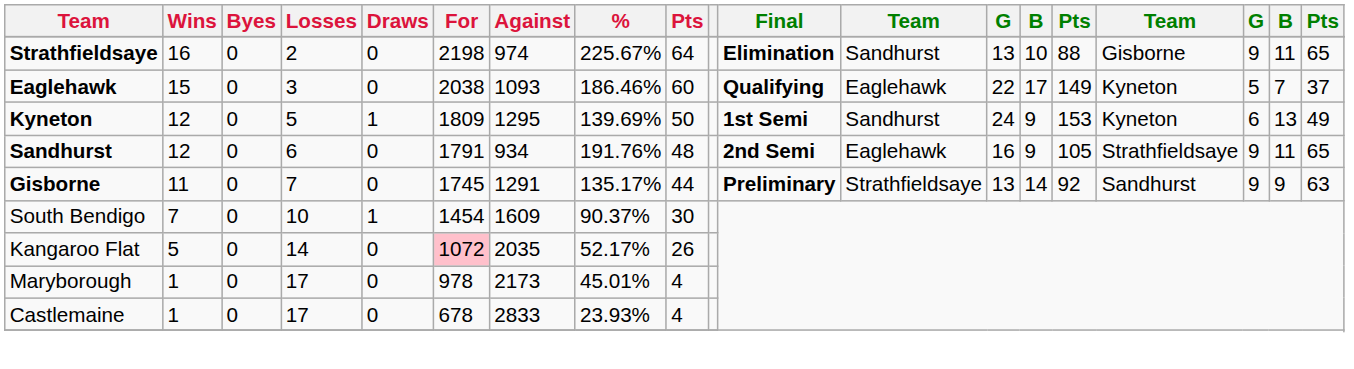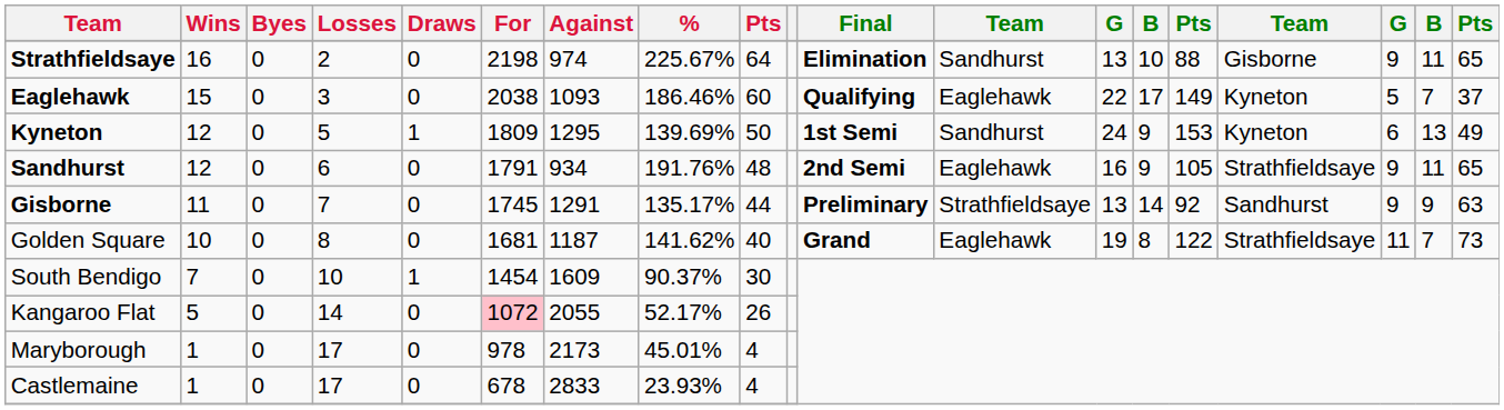 <table style="font-size: 85%; text-align: left;" class="wikitable">
 <tr>
 <th style="color:crimson">Team</th>
 <th style="color:crimson">Wins</th>
 <th style="color:crimson">Byes</th>
 <th style="color:crimson">Losses</th>
 <th style="color:crimson">Draws</th>
 <th style="color:crimson">For</th>
 <th style="color:crimson">Against</th>
 <th style="color:crimson">%</th>
 <th style="color:crimson">Pts</th>
 <th></th>
 <th style="color:green">Final</th>
 <th style="color:green">Team</th>
 <th style="color:green">G</th>
 <th style="color:green">B</th>
 <th style="color:green">Pts</th>
 <th style="color:green">Team</th>
 <th style="color:green">G</th>
 <th style="color:green">B</th>
 <th style="color:green">Pts</th>
 </tr>
 <tr>
 </tr>
 <tr>
 </tr>
 <tr>
 <td><strong>	Strathfieldsaye	</strong></td>
 <td>16</td>
 <td>0</td>
 <td>2</td>
 <td>0</td>
 <td>2198</td>
 <td>974</td>
 <td>225.67%</td>
 <td>64</td>
 <td></td>
 <td><strong>Elimination</strong></td>
 <td>Sandhurst</td>
 <td>13</td>
 <td>10</td>
 <td>88</td>
 <td>Gisborne</td>
 <td>9</td>
 <td>11</td>
 <td>65</td>
 </tr>
 <tr>
 <td><strong>	Eaglehawk	</strong></td>
 <td>15</td>
 <td>0</td>
 <td>3</td>
 <td>0</td>
 <td>2038</td>
 <td>1093</td>
 <td>186.46%</td>
 <td>60</td>
 <td></td>
 <td><strong>Qualifying</strong></td>
 <td>Eaglehawk</td>
 <td>22</td>
 <td>17</td>
 <td>149</td>
 <td>Kyneton</td>
 <td>5</td>
 <td>7</td>
 <td>37</td>
 </tr>
 <tr>
 <td><strong>	Kyneton	</strong></td>
 <td>12</td>
 <td>0</td>
 <td>5</td>
 <td>1</td>
 <td>1809</td>
 <td>1295</td>
 <td>139.69%</td>
 <td>50</td>
 <td></td>
 <td><strong>1st Semi</strong></td>
 <td>Sandhurst</td>
 <td>24</td>
 <td>9</td>
 <td>153</td>
 <td>Kyneton</td>
 <td>6</td>
 <td>13</td>
 <td>49</td>
 </tr>
 <tr>
 <td><strong>	Sandhurst	</strong></td>
 <td>12</td>
 <td>0</td>
 <td>6</td>
 <td>0</td>
 <td>1791</td>
 <td>934</td>
 <td>191.76%</td>
 <td>48</td>
 <td></td>
 <td><strong>2nd Semi</strong></td>
 <td>Eaglehawk</td>
 <td>16</td>
 <td>9</td>
 <td>105</td>
 <td>Strathfieldsaye</td>
 <td>9</td>
 <td>11</td>
 <td>65</td>
 </tr>
 <tr>
 <td><strong>	Gisborne	</strong></td>
 <td>11</td>
 <td>0</td>
 <td>7</td>
 <td>0</td>
 <td>1745</td>
 <td>1291</td>
 <td>135.17%</td>
 <td>44</td>
 <td></td>
 <td><strong>Preliminary</strong></td>
 <td>Strathfieldsaye</td>
 <td>13</td>
 <td>14</td>
 <td>92</td>
 <td>Sandhurst</td>
 <td>9</td>
 <td>9</td>
 <td>63</td>
 </tr>
 <tr>
+<td>Golden Square</td>
+<td>10</td>
+<td>0</td>
+<td>8</td>
+<td>0</td>
+<td>1681</td>
+<td>1187</td>
+<td>141.62%</td>
+<td>40</td>
+<td></td>
+<td><strong>Grand</strong></td>
+<td>Eaglehawk</td>
+<td>19</td>
+<td>8</td>
+<td>122</td>
+<td>Strathfieldsaye</td>
+<td>11</td>
+<td>7</td>
+<td>73</td>
+</tr>
+<tr>
 <td>South Bendigo</td>
 <td>7</td>
 <td>0</td>
 <td>10</td>
 <td>1</td>
 <td>1454</td>
 <td>1609</td>
 <td>90.37%</td>
 <td>30</td>
 <td></td>
 </tr>
 <tr>
 <td>Kangaroo Flat</td>
 <td>5</td>
 <td>0</td>
 <td>14</td>
 <td>0</td>
 <td style="background: pink;">1072</td>
-<td>2035</td>
+<td>2055</td>
 <td>52.17%</td>
 <td>26</td>
 <td></td>
 </tr>
 <tr>
 <td>Maryborough</td>
 <td>1</td>
 <td>0</td>
 <td>17</td>
 <td>0</td>
 <td>978</td>
 <td>2173</td>
 <td>45.01%</td>
 <td>4</td>
 <td></td>
 </tr>
 <tr>
 <td>Castlemaine</td>
 <td>1</td>
 <td>0</td>
 <td>17</td>
 <td>0</td>
 <td>678</td>
 <td>2833</td>
 <td>23.93%</td>
 <td>4</td>
 <td></td>
 </tr>
 <tr>
 </tr>
 </table>
